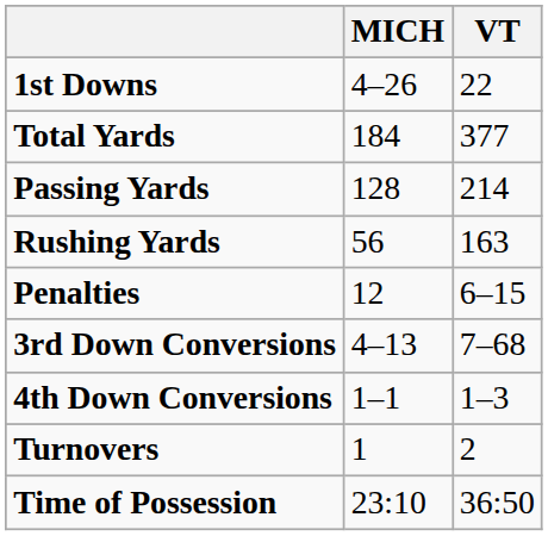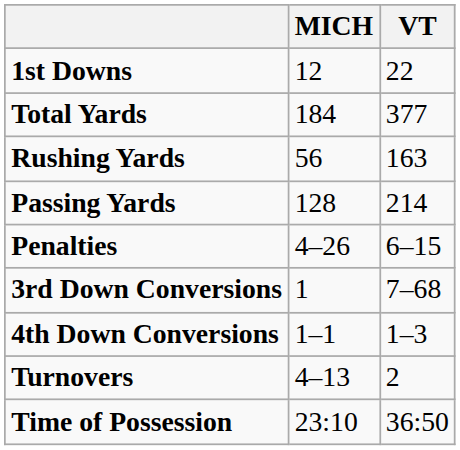 <table class="wikitable">
 <tr>
 <th></th>
 <th>MICH</th>
 <th>VT</th>
 </tr>
 <tr>
 <td><strong>1st Downs</strong></td>
-<td>4–26</td>
+<td>12</td>
 <td>22</td>
 </tr>
 <tr>
 <td><strong>Total Yards</strong></td>
 <td>184</td>
 <td>377</td>
 </tr>
 <tr>
+<td><strong>Rushing Yards</strong></td>
+<td>56</td>
+<td>163</td>
+</tr>
+<tr>
 <td><strong>Passing Yards</strong></td>
 <td>128</td>
 <td>214</td>
 </tr>
 <tr>
-<td><strong>Rushing Yards</strong></td>
-<td>56</td>
-<td>163</td>
-</tr>
-<tr>
 <td><strong>Penalties</strong></td>
-<td>12</td>
+<td>4–26</td>
 <td>6–15</td>
 </tr>
 <tr>
 <td><strong>3rd Down Conversions</strong></td>
-<td>4–13</td>
+<td>1</td>
 <td>7–68</td>
 </tr>
 <tr>
 <td><strong>4th Down Conversions</strong></td>
 <td>1–1</td>
 <td>1–3</td>
 </tr>
 <tr>
 <td><strong>Turnovers</strong></td>
-<td>1</td>
+<td>4–13</td>
 <td>2</td>
 </tr>
 <tr>
 <td><strong>Time of Possession</strong></td>
 <td>23:10</td>
 <td>36:50</td>
 </tr>
 </table>
